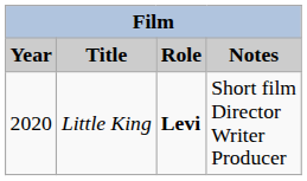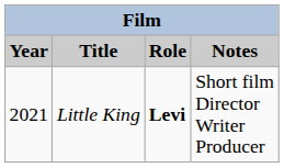 <table class="wikitable">
 <tr>
 <th colspan=4 style="background:#B0C4DE;">Film</th>
 </tr>
 <tr>
 <th style="background: #CCCCCC;">Year</th>
 <th style="background: #CCCCCC;">Title</th>
 <th style="background: #CCCCCC;">Role</th>
 <th style="background: #CCCCCC;">Notes</th>
 </tr>
 <tr>
-<td>2020</td>
+<td>2021</td>
 <td><em>Little King</em></td>
 <td><strong>Levi</strong></td>
 <td>Short film<br> Director<br> Writer<br> Producer</td>
 </tr>
 </table>
